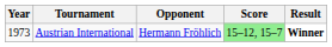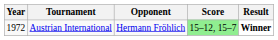 <table class="sortable wikitable" style="font-size: 90%;">
 <tr>
 <th>Year</th>
 <th>Tournament</th>
 <th>Opponent</th>
 <th>Score</th>
 <th>Result</th>
 </tr>
 <tr>
-<td align="center">1973</td>
+<td align="center">1972</td>
 <td align="left"><a href='#'>Austrian International</a></td>
 <td align="left"> <a href='#'>Hermann Fröhlich</a></td>
 <td align="left" style="background: lightgreen;">15–12, 15–7</td>
 <td style="text-align:left; background:white"> <strong>Winner</strong></td>
 </tr>
 </table>
